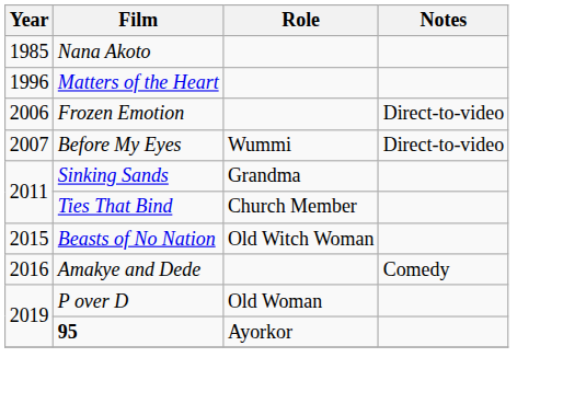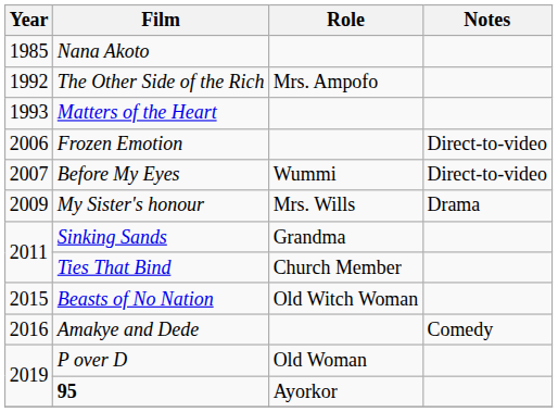 <table class="wikitable">
 <tr>
 <th>Year</th>
 <th>Film</th>
 <th>Role</th>
 <th>Notes</th>
 </tr>
 <tr>
 <td>1985</td>
 <td><em>Nana Akoto</em></td>
 <td></td>
 <td></td>
 </tr>
 <tr>
-<td>1996</td>
+<td>1992</td>
+<td><em>The Other Side of the Rich</em></td>
+<td>Mrs. Ampofo</td>
+<td></td>
+</tr>
+<tr>
+<td>1993</td>
 <td><em><a href='#'>Matters of the Heart</a></em></td>
 <td></td>
 <td></td>
 </tr>
 <tr>
 <td>2006</td>
 <td><em>Frozen Emotion</em></td>
 <td></td>
 <td>Direct-to-video</td>
 </tr>
 <tr>
 <td>2007</td>
 <td><em>Before My Eyes</em></td>
 <td>Wummi</td>
 <td>Direct-to-video</td>
+</tr>
+<tr>
+<td>2009</td>
+<td><em>My Sister's honour</em></td>
+<td>Mrs. Wills</td>
+<td>Drama</td>
 </tr>
 <tr>
 <td rowspan="2">2011</td>
 <td><em><a href='#'>Sinking Sands</a></em></td>
 <td>Grandma</td>
 <td></td>
 </tr>
 <tr>
 <td><em><a href='#'>Ties That Bind</a></em></td>
 <td>Church Member</td>
 <td></td>
 </tr>
 <tr>
 <td>2015</td>
 <td><em><a href='#'>Beasts of No Nation</a></em></td>
 <td>Old Witch Woman</td>
 <td></td>
 </tr>
 <tr>
 <td>2016</td>
 <td><em>Amakye and Dede</em></td>
 <td></td>
 <td>Comedy</td>
 </tr>
 <tr>
 <td rowspan="2">2019</td>
 <td><em>P over D</em></td>
 <td>Old Woman</td>
 <td></td>
 </tr>
 <tr>
 <td><strong>95<em></td>
 <td>Ayorkor</td>
 <td></td>
 </tr>
 <tr>
 </tr>
 </table>
